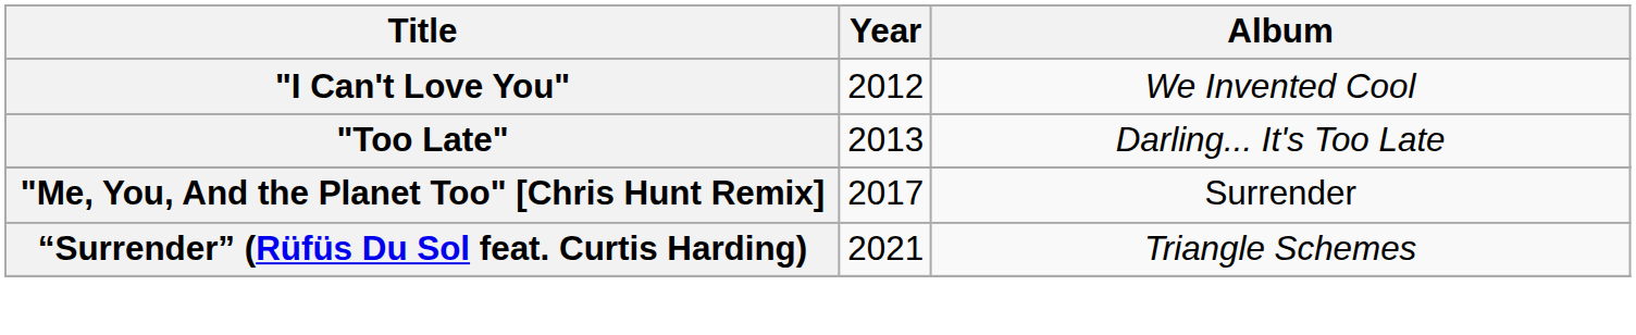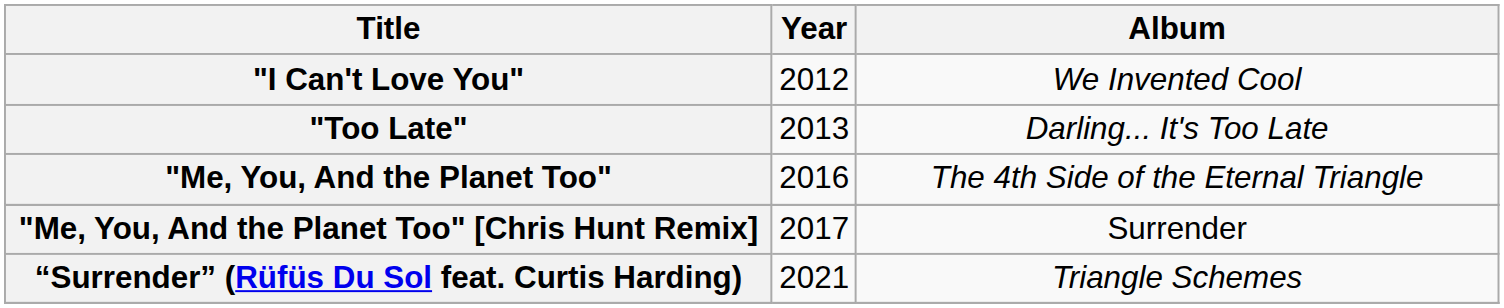 <table class="wikitable plainrowheaders" style="text-align:center;">
 <tr>
 <th scope="col" style="width:24em;">Title</th>
 <th scope="col">Year</th>
 <th scope="col" style="width:20em;">Album</th>
 </tr>
 <tr>
 <th scope="row">"I Can't Love You"<br></th>
 <td>2012</td>
 <td><em>We Invented Cool</em></td>
 </tr>
 <tr>
 <th scope="row">"Too Late"<br></th>
 <td>2013</td>
 <td><em>Darling... It's Too Late</em></td>
 </tr>
 <tr>
+<th scope="row">"Me, You, And the Planet Too"<br></th>
+<td>2016</td>
+<td><em>The 4th Side of the Eternal Triangle</em></td>
+</tr>
+<tr>
 </tr>
 <tr>
 <th scope="row">"Me, You, And the Planet Too" [Chris Hunt Remix] <br></th>
 <td>2017</td>
 <td>Surrender</td>
 </tr>
 <tr>
 <th>“Surrender” (<a href='#'>Rüfüs Du Sol</a> feat. Curtis Harding)</th>
 <td>2021</td>
 <td><em>Triangle Schemes</em></td>
 </tr>
 <tr>
 </tr>
 </table>
